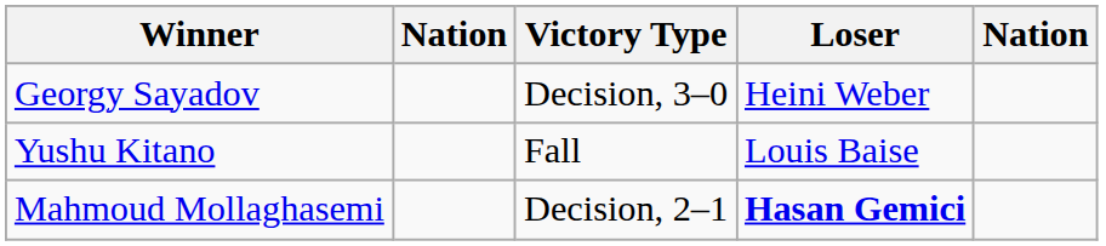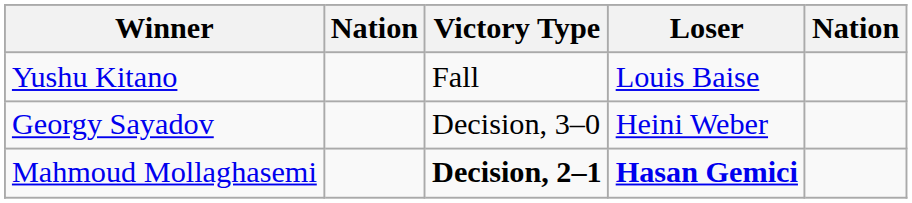 <table class="wikitable sortable" style="text-align:left;">
 <tr>
 <th>Winner</th>
 <th>Nation</th>
 <th>Victory Type</th>
 <th>Loser</th>
 <th>Nation</th>
 </tr>
 <tr>
+<td><a href='#'>Yushu Kitano</a></td>
+<td></td>
+<td>Fall</td>
+<td><a href='#'>Louis Baise</a></td>
+<td></td>
+</tr>
+<tr>
 <td><a href='#'>Georgy Sayadov</a></td>
 <td></td>
 <td>Decision, 3–0</td>
 <td><a href='#'>Heini Weber</a></td>
 <td></td>
 </tr>
 <tr>
-<td><a href='#'>Yushu Kitano</a></td>
-<td></td>
-<td>Fall</td>
-<td><a href='#'>Louis Baise</a></td>
-<td></td>
-</tr>
-<tr>
 <td><a href='#'>Mahmoud Mollaghasemi</a></td>
 <td></td>
-<td>Decision, 2–1</td>
+<td><strong>Decision, 2–1</strong></td>
 <td><strong><a href='#'>Hasan Gemici</a></strong></td>
 <td></td>
 </tr>
 </table>
